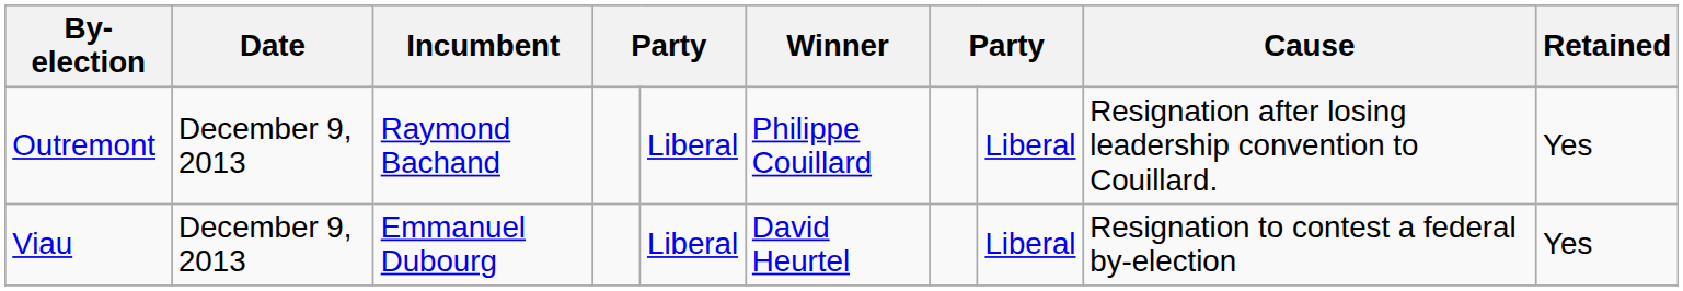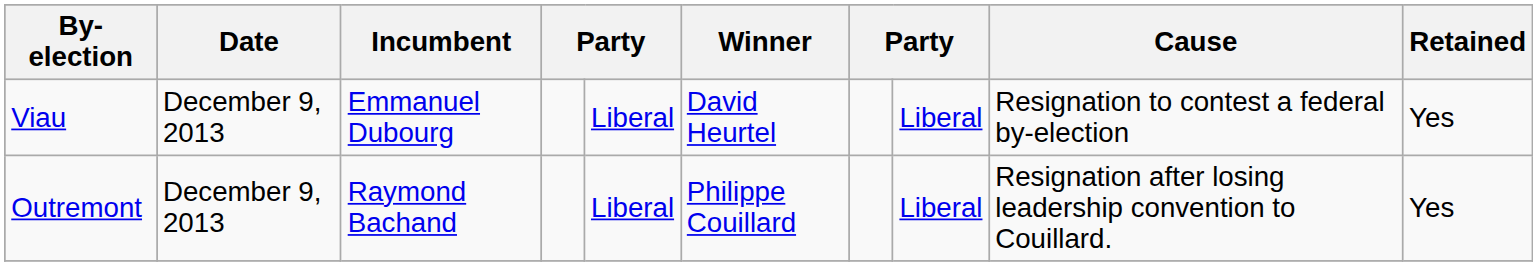 <table class=wikitable style="width:100%">
 <tr>
 <th>By-election</th>
 <th>Date</th>
 <th>Incumbent</th>
 <th colspan=2>Party</th>
 <th>Winner</th>
 <th colspan=2>Party</th>
 <th>Cause</th>
 <th>Retained</th>
+</tr>
+<tr>
+<td><a href='#'>Viau</a></td>
+<td>December 9, 2013</td>
+<td><a href='#'>Emmanuel Dubourg</a></td>
+<td>    </td>
+<td><a href='#'>Liberal</a></td>
+<td><a href='#'>David Heurtel</a></td>
+<td>    </td>
+<td><a href='#'>Liberal</a></td>
+<td>Resignation to contest a federal by-election</td>
+<td>Yes</td>
 </tr>
 <tr>
 <td><a href='#'>Outremont</a></td>
 <td>December 9, 2013</td>
 <td><a href='#'>Raymond Bachand</a></td>
 <td>    </td>
 <td><a href='#'>Liberal</a></td>
 <td><a href='#'>Philippe Couillard</a></td>
 <td>    </td>
 <td><a href='#'>Liberal</a></td>
 <td>Resignation after losing leadership convention to Couillard.</td>
 <td>Yes</td>
 </tr>
-<tr>
-<td><a href='#'>Viau</a></td>
-<td>December 9, 2013</td>
-<td><a href='#'>Emmanuel Dubourg</a></td>
-<td>    </td>
-<td><a href='#'>Liberal</a></td>
-<td><a href='#'>David Heurtel</a></td>
-<td>    </td>
-<td><a href='#'>Liberal</a></td>
-<td>Resignation to contest a federal by-election</td>
-<td>Yes</td>
-</tr>
 </table>
